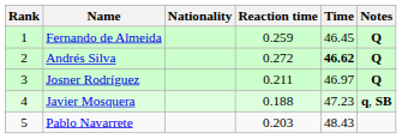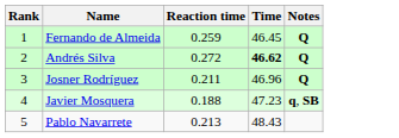 <table class="wikitable sortable" style="text-align:center">
 <tr>
 <th>Rank</th>
 <th>Name</th>
-<th>Nationality</th>
 <th>Reaction time</th>
 <th>Time</th>
 <th>Notes</th>
 </tr>
 <tr bgcolor=ccffcc>
 <td>1</td>
 <td align=left><a href='#'>Fernando de Almeida</a></td>
-<td align=left></td>
 <td>0.259</td>
 <td>46.45</td>
 <td><strong>Q</strong></td>
 </tr>
 <tr bgcolor=ccffcc>
 <td>2</td>
 <td align=left><a href='#'>Andrés Silva</a></td>
-<td align=left></td>
 <td>0.272</td>
 <td><strong>46.62</strong></td>
 <td><strong>Q</strong></td>
 </tr>
 <tr bgcolor=ccffcc>
 <td>3</td>
 <td align=left><a href='#'>Josner Rodríguez</a></td>
-<td align=left></td>
 <td>0.211</td>
-<td>46.97</td>
+<td>46.96</td>
 <td><strong>Q</strong></td>
 </tr>
 <tr bgcolor=ddffdd>
 <td>4</td>
 <td align=left><a href='#'>Javier Mosquera</a></td>
-<td align=left></td>
 <td>0.188</td>
 <td>47.23</td>
 <td><strong>q</strong>, <strong>SB</strong></td>
 </tr>
 <tr>
 <td>5</td>
 <td align=left><a href='#'>Pablo Navarrete</a></td>
-<td align=left></td>
-<td>0.203</td>
+<td>0.213</td>
 <td>48.43</td>
 <td></td>
 </tr>
 </table>
